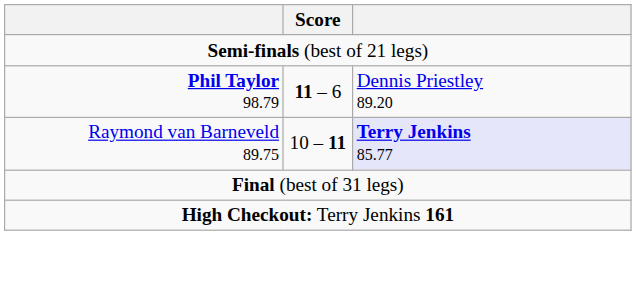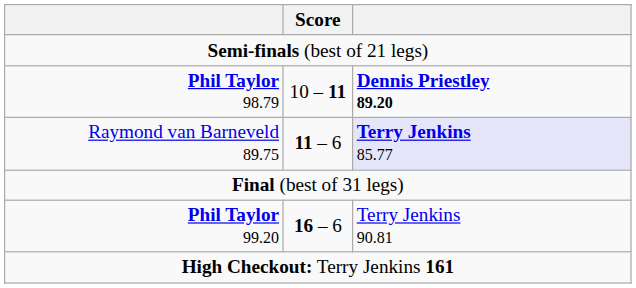 <table class=wikitable style="text-align|center">
 <tr>
 <th width=225></th>
 <th width=50>Score</th>
 <th width=225></th>
 </tr>
 <tr align=left>
 <td align=center colspan="3"><strong>Semi-finals</strong> (best of 21 legs)</td>
 </tr>
 <tr align=left>
 <td align=right><strong><a href='#'>Phil Taylor</a></strong>  <br> <small><span>98.79</span></small></td>
-<td align=center><strong>11</strong> – 6</td>
-<td> <a href='#'>Dennis Priestley</a> <br> <small><span>89.20</span></small></td>
+<td align=center>10 – <strong>11</strong></td>
+<td><strong> <a href='#'>Dennis Priestley</a> <br> <small><span>89.20</span></small></strong></td>
 </tr>
 <tr align=left>
 <td align=right><a href='#'>Raymond van Barneveld</a>   <br><small><span>89.75</span></small></td>
-<td align=center>10 – <strong>11</strong></td>
+<td align=center><strong>11</strong> – 6</td>
 <td style="background: lavender;"> <strong><a href='#'>Terry Jenkins</a></strong> <br> <small><span>85.77</span></small></td>
 </tr>
 <tr align=left>
 <td align=center colspan="3"><strong>Final</strong> (best of 31 legs)</td>
 </tr>
+<tr align=left>
+<td align=right><strong><a href='#'>Phil Taylor</a></strong>  <br> <small><span>99.20</span></small></td>
+<td align=center><strong>16</strong> – 6</td>
+<td> <a href='#'>Terry Jenkins</a> <br> <small><span>90.81</span></small></td>
+</tr>
 <tr align=center>
 <td colspan="3"><strong>High Checkout:</strong> Terry Jenkins <strong>161</strong></td>
 </tr>
 </table>
